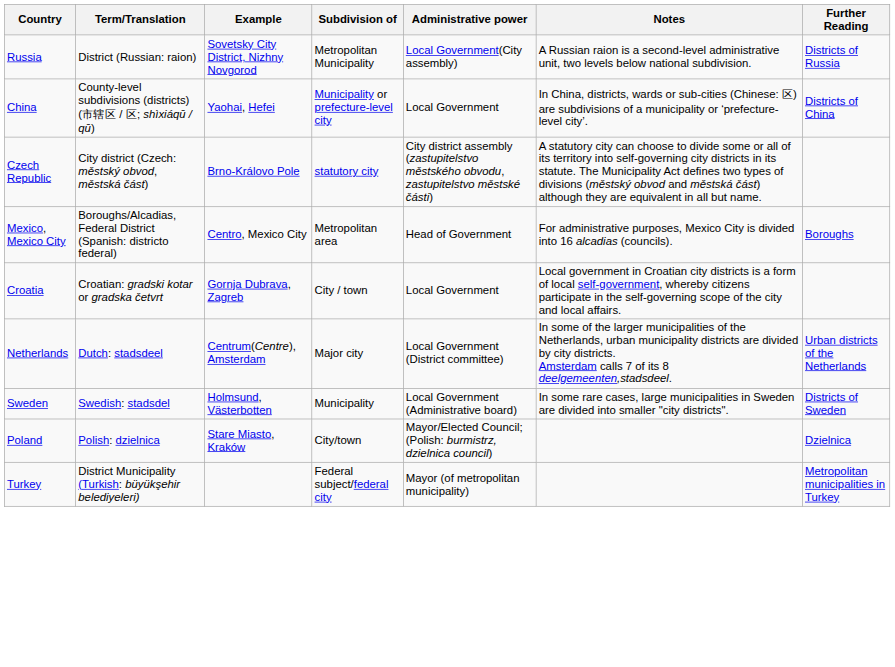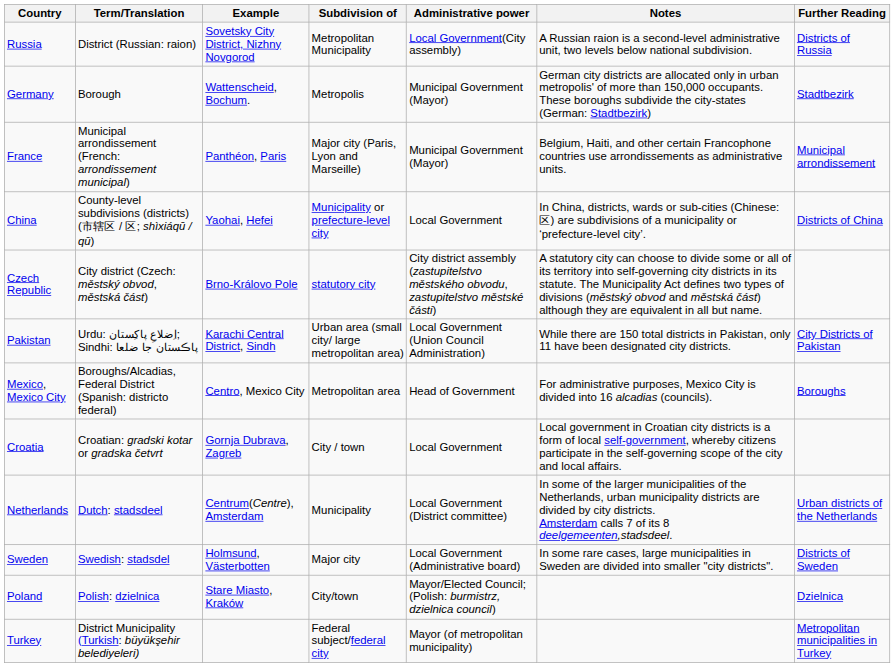 <table class="wikitable">
 <tr>
 <th>Country</th>
 <th>Term/Translation</th>
 <th>Example</th>
 <th>Subdivision of</th>
 <th>Administrative power</th>
 <th>Notes</th>
 <th>Further Reading</th>
 </tr>
 <tr>
 <td><a href='#'>Russia</a></td>
 <td>District (Russian: raion)</td>
 <td><a href='#'>Sovetsky City District, Nizhny Novgorod</a></td>
 <td>Metropolitan Municipality</td>
 <td><a href='#'>Local Government</a>(City assembly)</td>
 <td>A Russian raion is a second-level administrative unit, two levels below national subdivision.</td>
 <td><a href='#'>Districts of Russia</a></td>
 </tr>
 <tr>
+<td><a href='#'>Germany</a></td>
+<td>Borough</td>
+<td><a href='#'>Wattenscheid</a>, <a href='#'>Bochum</a>.</td>
+<td>Metropolis</td>
+<td>Municipal Government (Mayor)</td>
+<td>German city districts are allocated only in urban metropolis' of more than 150,000 occupants. These boroughs subdivide the city-states (German: <a href='#'>Stadtbezirk</a>)</td>
+<td><a href='#'>Stadtbezirk</a></td>
+</tr>
+<tr>
+<td><a href='#'>France</a></td>
+<td>Municipal arrondissement (French: <em>arrondissement municipal</em>)</td>
+<td><a href='#'>Panthéon</a>, <a href='#'>Paris</a></td>
+<td>Major city (Paris, Lyon and Marseille)</td>
+<td>Municipal Government (Mayor)</td>
+<td>Belgium, Haiti, and other certain Francophone countries use arrondissements as administrative units.</td>
+<td><a href='#'>Municipal arrondissement</a></td>
+</tr>
+<tr>
 <td><a href='#'>China</a></td>
 <td>County-level subdivisions (districts) (市辖区 / 区; <em>shìxiáqū / qū</em>)</td>
 <td><a href='#'>Yaohai</a>, <a href='#'>Hefei</a></td>
 <td><a href='#'>Municipality</a> or <a href='#'>prefecture-level city</a></td>
 <td>Local Government</td>
 <td>In China, districts, wards or sub-cities (Chinese: 区) are subdivisions of a municipality or ‘prefecture-level city’.</td>
 <td><a href='#'>Districts of China</a></td>
 </tr>
 <tr>
 <td><a href='#'>Czech Republic</a></td>
 <td>City district (Czech: <em>městský obvod</em>, <em>městská část</em>)</td>
 <td><a href='#'>Brno-Královo Pole</a></td>
 <td><a href='#'>statutory city</a></td>
 <td>City district assembly (<em>zastupitelstvo městského obvodu</em>, <em>zastupitelstvo městské části</em>)</td>
 <td>A statutory city can choose to divide some or all of its territory into self-governing city districts in its statute. The Municipality Act defines two types of divisions (<em>městský obvod</em> and <em>městská část</em>) although they are equivalent in all but name.</td>
 <td></td>
+</tr>
+<tr>
+<td><a href='#'>Pakistan</a></td>
+<td>Urdu: اِضلاعِ پاكِستان; Sindhi: پاڪستان جا ضلعا</td>
+<td><a href='#'>Karachi Central District</a>, <a href='#'>Sindh</a></td>
+<td>Urban area (small city/ large metropolitan area)</td>
+<td>Local Government (Union Council Administration)</td>
+<td>While there are 150 total districts in Pakistan, only 11 have been designated city districts.</td>
+<td><a href='#'>City Districts of Pakistan</a></td>
 </tr>
 <tr>
 <td><a href='#'>Mexico</a>, <a href='#'>Mexico City</a></td>
 <td>Boroughs/Alcadias,<br>Federal District (Spanish: districto federal)</td>
 <td><a href='#'>Centro</a>, Mexico City</td>
 <td>Metropolitan area</td>
 <td>Head of Government</td>
 <td>For administrative purposes, Mexico City is divided into 16 <em>alcadias</em> (councils).</td>
 <td><a href='#'>Boroughs</a></td>
 </tr>
 <tr>
 <td><a href='#'>Croatia</a></td>
 <td>Croatian: <em>gradski kotar</em> or <em>gradska četvrt</em></td>
 <td><a href='#'>Gornja Dubrava</a>, <a href='#'>Zagreb</a></td>
 <td>City / town</td>
 <td>Local Government</td>
 <td>Local government in Croatian city districts is a form of local <a href='#'>self-government</a>, whereby citizens participate in the self-governing scope of the city and local affairs.</td>
 <td></td>
 </tr>
 <tr>
 <td><a href='#'>Netherlands</a></td>
 <td><a href='#'>Dutch</a>: <a href='#'>stadsdeel</a></td>
 <td><a href='#'>Centrum</a>(<em>Centre</em>), <a href='#'>Amsterdam</a></td>
-<td>Major city</td>
+<td>Municipality</td>
 <td>Local Government (District committee)</td>
 <td>In some of the larger municipalities of the Netherlands, urban municipality districts are divided by city districts.<br><a href='#'>Amsterdam</a> calls 7 of its 8 <a href='#'><em>deelgemeenten</em></a><em>,stadsdeel</em>.</td>
 <td><a href='#'>Urban districts of the Netherlands</a></td>
 </tr>
 <tr>
 <td><a href='#'>Sweden</a></td>
 <td><a href='#'>Swedish</a>: <a href='#'>stadsdel</a></td>
 <td><a href='#'>Holmsund</a>, <a href='#'>Västerbotten</a></td>
-<td>Municipality</td>
+<td>Major city</td>
 <td>Local Government (Administrative board)</td>
 <td>In some rare cases, large municipalities in Sweden are divided into smaller "city districts".</td>
 <td><a href='#'>Districts of Sweden</a></td>
 </tr>
 <tr>
 <td><a href='#'>Poland</a></td>
 <td><a href='#'>Polish</a>: <a href='#'>dzielnica</a></td>
 <td><a href='#'>Stare Miasto</a>, <a href='#'>Kraków</a></td>
 <td>City/town</td>
 <td>Mayor/Elected Council; (Polish: <em>burmistrz, dzielnica council</em>)</td>
 <td></td>
 <td><a href='#'>Dzielnica</a></td>
 </tr>
 <tr>
 <td><a href='#'>Turkey</a></td>
 <td>District Municipality <a href='#'>(Turkish</a>: <em>büyükşehir belediyeleri)</em></td>
 <td></td>
 <td>Federal subject/<a href='#'>federal city</a></td>
 <td>Mayor (of metropolitan municipality)</td>
 <td></td>
 <td><a href='#'>Metropolitan municipalities in Turkey</a></td>
 </tr>
 </table>
